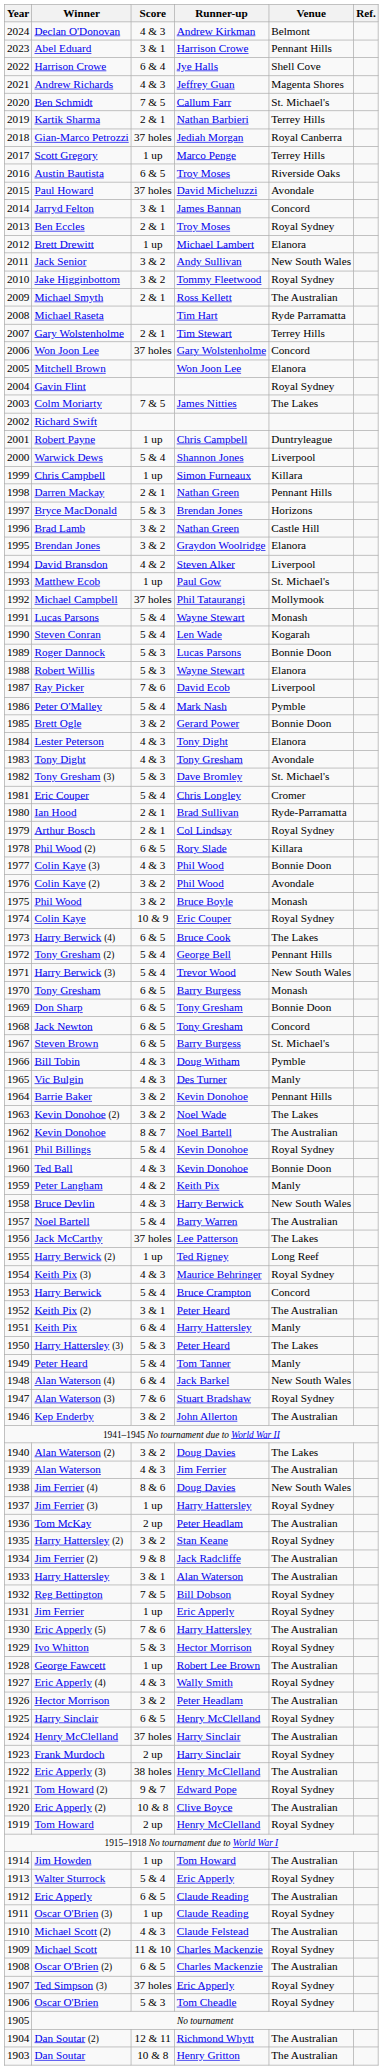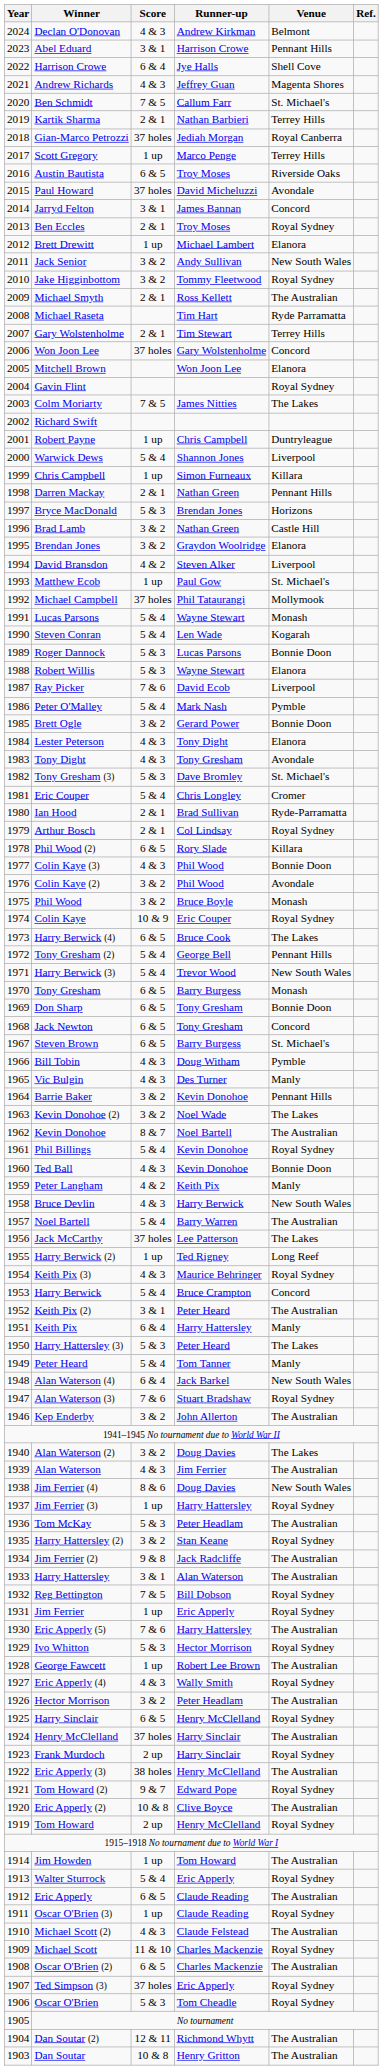 <table class=wikitable>
 <tr>
 <th>Year</th>
 <th>Winner</th>
 <th>Score</th>
 <th>Runner-up</th>
 <th>Venue</th>
 <th>Ref.</th>
 </tr>
 <tr>
 <td>2024</td>
 <td> <a href='#'>Declan O'Donovan</a></td>
 <td align=center>4 & 3</td>
 <td> <a href='#'>Andrew Kirkman</a></td>
 <td>Belmont</td>
 <td></td>
 </tr>
 <tr>
 <td>2023</td>
 <td> <a href='#'>Abel Eduard</a></td>
 <td align=center>3 & 1</td>
 <td> <a href='#'>Harrison Crowe</a></td>
 <td>Pennant Hills</td>
 <td></td>
 </tr>
 <tr>
 <td>2022</td>
 <td> <a href='#'>Harrison Crowe</a></td>
 <td align=center>6 & 4</td>
 <td> <a href='#'>Jye Halls</a></td>
 <td>Shell Cove</td>
 <td></td>
 </tr>
 <tr>
 <td>2021</td>
 <td> <a href='#'>Andrew Richards</a></td>
 <td align=center>4 & 3</td>
 <td> <a href='#'>Jeffrey Guan</a></td>
 <td>Magenta Shores</td>
 <td></td>
 </tr>
 <tr>
 <td>2020</td>
 <td> <a href='#'>Ben Schmidt</a></td>
 <td align=center>7 & 5</td>
 <td> <a href='#'>Callum Farr</a></td>
 <td>St. Michael's</td>
 <td></td>
 </tr>
 <tr>
 <td>2019</td>
 <td> <a href='#'>Kartik Sharma</a></td>
 <td align=center>2 & 1</td>
 <td> <a href='#'>Nathan Barbieri</a></td>
 <td>Terrey Hills</td>
 <td></td>
 </tr>
 <tr>
 <td>2018</td>
 <td> <a href='#'>Gian-Marco Petrozzi</a></td>
 <td align=center>37 holes</td>
 <td> <a href='#'>Jediah Morgan</a></td>
 <td>Royal Canberra</td>
 <td></td>
 </tr>
 <tr>
 <td>2017</td>
 <td> <a href='#'>Scott Gregory</a></td>
 <td align=center>1 up</td>
 <td> <a href='#'>Marco Penge</a></td>
 <td>Terrey Hills</td>
 <td></td>
 </tr>
 <tr>
 <td>2016</td>
 <td> <a href='#'>Austin Bautista</a></td>
 <td align=center>6 & 5</td>
 <td> <a href='#'>Troy Moses</a></td>
 <td>Riverside Oaks</td>
 <td></td>
 </tr>
 <tr>
 <td>2015</td>
 <td> <a href='#'>Paul Howard</a></td>
 <td align=center>37 holes</td>
 <td> <a href='#'>David Micheluzzi</a></td>
 <td>Avondale</td>
 <td></td>
 </tr>
 <tr>
 <td>2014</td>
 <td> <a href='#'>Jarryd Felton</a></td>
 <td align=center>3 & 1</td>
 <td> <a href='#'>James Bannan</a></td>
 <td>Concord</td>
 <td></td>
 </tr>
 <tr>
 <td>2013</td>
 <td> <a href='#'>Ben Eccles</a></td>
 <td align=center>2 & 1</td>
 <td> <a href='#'>Troy Moses</a></td>
 <td>Royal Sydney</td>
 <td></td>
 </tr>
 <tr>
 <td>2012</td>
 <td> <a href='#'>Brett Drewitt</a></td>
 <td align=center>1 up</td>
 <td> <a href='#'>Michael Lambert</a></td>
 <td>Elanora</td>
 <td></td>
 </tr>
 <tr>
 <td>2011</td>
 <td> <a href='#'>Jack Senior</a></td>
 <td align=center>3 & 2</td>
 <td> <a href='#'>Andy Sullivan</a></td>
 <td>New South Wales</td>
 <td></td>
 </tr>
 <tr>
 <td>2010</td>
 <td> <a href='#'>Jake Higginbottom</a></td>
 <td align=center>3 & 2</td>
 <td> <a href='#'>Tommy Fleetwood</a></td>
 <td>Royal Sydney</td>
 <td></td>
 </tr>
 <tr>
 <td>2009</td>
 <td> <a href='#'>Michael Smyth</a></td>
 <td align=center>2 & 1</td>
 <td> <a href='#'>Ross Kellett</a></td>
 <td>The Australian</td>
 <td></td>
 </tr>
 <tr>
 <td>2008</td>
 <td> <a href='#'>Michael Raseta</a></td>
 <td align=center></td>
 <td> <a href='#'>Tim Hart</a></td>
 <td>Ryde Parramatta</td>
 <td></td>
 </tr>
 <tr>
 <td>2007</td>
 <td> <a href='#'>Gary Wolstenholme</a></td>
 <td align=center>2 & 1</td>
 <td> <a href='#'>Tim Stewart</a></td>
 <td>Terrey Hills</td>
 <td></td>
 </tr>
 <tr>
 <td>2006</td>
 <td> <a href='#'>Won Joon Lee</a></td>
 <td align=center>37 holes</td>
 <td> <a href='#'>Gary Wolstenholme</a></td>
 <td>Concord</td>
 <td></td>
 </tr>
 <tr>
 <td>2005</td>
 <td> <a href='#'>Mitchell Brown</a></td>
 <td align=center></td>
 <td> <a href='#'>Won Joon Lee</a></td>
 <td>Elanora</td>
 <td></td>
 </tr>
 <tr>
 <td>2004</td>
 <td> <a href='#'>Gavin Flint</a></td>
 <td align=center></td>
 <td></td>
 <td>Royal Sydney</td>
 </tr>
 <tr>
 <td>2003</td>
 <td> <a href='#'>Colm Moriarty</a></td>
 <td align=center>7 & 5</td>
 <td> <a href='#'>James Nitties</a></td>
 <td>The Lakes</td>
 <td></td>
 </tr>
 <tr>
 <td>2002</td>
 <td> <a href='#'>Richard Swift</a></td>
 <td align=center></td>
 <td></td>
 <td></td>
 <td></td>
 </tr>
 <tr>
 <td>2001</td>
 <td> <a href='#'>Robert Payne</a></td>
 <td align=center>1 up</td>
 <td> <a href='#'>Chris Campbell</a></td>
 <td>Duntryleague</td>
 <td></td>
 </tr>
 <tr>
 <td>2000</td>
 <td> <a href='#'>Warwick Dews</a></td>
 <td align=center>5 & 4</td>
 <td> <a href='#'>Shannon Jones</a></td>
 <td>Liverpool</td>
 <td></td>
 </tr>
 <tr>
 <td>1999</td>
 <td> <a href='#'>Chris Campbell</a></td>
 <td align=center>1 up</td>
 <td> <a href='#'>Simon Furneaux</a></td>
 <td>Killara</td>
 <td></td>
 </tr>
 <tr>
 <td>1998</td>
 <td> <a href='#'>Darren Mackay</a></td>
 <td align=center>2 & 1</td>
 <td> <a href='#'>Nathan Green</a></td>
 <td>Pennant Hills</td>
 <td></td>
 </tr>
 <tr>
 <td>1997</td>
 <td> <a href='#'>Bryce MacDonald</a></td>
 <td align=center>5 & 3</td>
 <td> <a href='#'>Brendan Jones</a></td>
 <td>Horizons</td>
 <td></td>
 </tr>
 <tr>
 <td>1996</td>
 <td> <a href='#'>Brad Lamb</a></td>
 <td align=center>3 & 2</td>
 <td> <a href='#'>Nathan Green</a></td>
 <td>Castle Hill</td>
 <td></td>
 </tr>
 <tr>
 <td>1995</td>
 <td> <a href='#'>Brendan Jones</a></td>
 <td align=center>3 & 2</td>
 <td> <a href='#'>Graydon Woolridge</a></td>
 <td>Elanora</td>
 <td></td>
 </tr>
 <tr>
 <td>1994</td>
 <td> <a href='#'>David Bransdon</a></td>
 <td align=center>4 & 2</td>
 <td> <a href='#'>Steven Alker</a></td>
 <td>Liverpool</td>
 <td></td>
 </tr>
 <tr>
 <td>1993</td>
 <td> <a href='#'>Matthew Ecob</a></td>
 <td align=center>1 up</td>
 <td> <a href='#'>Paul Gow</a></td>
 <td>St. Michael's</td>
 <td></td>
 </tr>
 <tr>
 <td>1992</td>
 <td> <a href='#'>Michael Campbell</a></td>
 <td align=center>37 holes</td>
 <td> <a href='#'>Phil Tataurangi</a></td>
 <td>Mollymook</td>
 <td></td>
 </tr>
 <tr>
 <td>1991</td>
 <td> <a href='#'>Lucas Parsons</a></td>
 <td align=center>5 & 4</td>
 <td> <a href='#'>Wayne Stewart</a></td>
 <td>Monash</td>
 <td></td>
 </tr>
 <tr>
 <td>1990</td>
 <td> <a href='#'>Steven Conran</a></td>
 <td align=center>5 & 4</td>
 <td> <a href='#'>Len Wade</a></td>
 <td>Kogarah</td>
 <td></td>
 </tr>
 <tr>
 <td>1989</td>
 <td> <a href='#'>Roger Dannock</a></td>
 <td align=center>5 & 3</td>
 <td> <a href='#'>Lucas Parsons</a></td>
 <td>Bonnie Doon</td>
 <td></td>
 </tr>
 <tr>
 <td>1988</td>
 <td> <a href='#'>Robert Willis</a></td>
 <td align=center>5 & 3</td>
 <td> <a href='#'>Wayne Stewart</a></td>
 <td>Elanora</td>
 <td></td>
 </tr>
 <tr>
 <td>1987</td>
 <td> <a href='#'>Ray Picker</a></td>
 <td align=center>7 & 6</td>
 <td> <a href='#'>David Ecob</a></td>
 <td>Liverpool</td>
 <td></td>
 </tr>
 <tr>
 <td>1986</td>
 <td> <a href='#'>Peter O'Malley</a></td>
 <td align=center>5 & 4</td>
 <td> <a href='#'>Mark Nash</a></td>
 <td>Pymble</td>
 <td></td>
 </tr>
 <tr>
 <td>1985</td>
 <td> <a href='#'>Brett Ogle</a></td>
 <td align=center>3 & 2</td>
 <td> <a href='#'>Gerard Power</a></td>
 <td>Bonnie Doon</td>
 <td></td>
 </tr>
 <tr>
 <td>1984</td>
 <td> <a href='#'>Lester Peterson</a></td>
 <td align=center>4 & 3</td>
 <td> <a href='#'>Tony Dight</a></td>
 <td>Elanora</td>
 <td></td>
 </tr>
 <tr>
 <td>1983</td>
 <td> <a href='#'>Tony Dight</a></td>
 <td align=center>4 & 3</td>
 <td> <a href='#'>Tony Gresham</a></td>
 <td>Avondale</td>
 <td></td>
 </tr>
 <tr>
 <td>1982</td>
 <td> <a href='#'>Tony Gresham</a> <small>(3)</small></td>
 <td align=center>5 & 3</td>
 <td> <a href='#'>Dave Bromley</a></td>
 <td>St. Michael's</td>
 <td></td>
 </tr>
 <tr>
 <td>1981</td>
 <td> <a href='#'>Eric Couper</a></td>
 <td align=center>5 & 4</td>
 <td> <a href='#'>Chris Longley</a></td>
 <td>Cromer</td>
 <td></td>
 </tr>
 <tr>
 <td>1980</td>
 <td> <a href='#'>Ian Hood</a></td>
 <td align=center>2 & 1</td>
 <td> <a href='#'>Brad Sullivan</a></td>
 <td>Ryde-Parramatta</td>
 <td></td>
 </tr>
 <tr>
 <td>1979</td>
 <td> <a href='#'>Arthur Bosch</a></td>
 <td align=center>2 & 1</td>
 <td> <a href='#'>Col Lindsay</a></td>
 <td>Royal Sydney</td>
 <td></td>
 </tr>
 <tr>
 <td>1978</td>
 <td> <a href='#'>Phil Wood</a> <small>(2)</small></td>
 <td align=center>6 & 5</td>
 <td> <a href='#'>Rory Slade</a></td>
 <td>Killara</td>
 <td></td>
 </tr>
 <tr>
 <td>1977</td>
 <td> <a href='#'>Colin Kaye</a> <small>(3)</small></td>
 <td align=center>4 & 3</td>
 <td> <a href='#'>Phil Wood</a></td>
 <td>Bonnie Doon</td>
 <td></td>
 </tr>
 <tr>
 <td>1976</td>
 <td> <a href='#'>Colin Kaye</a> <small>(2)</small></td>
 <td align=center>3 & 2</td>
 <td> <a href='#'>Phil Wood</a></td>
 <td>Avondale</td>
 <td></td>
 </tr>
 <tr>
 <td>1975</td>
 <td> <a href='#'>Phil Wood</a></td>
 <td align=center>3 & 2</td>
 <td> <a href='#'>Bruce Boyle</a></td>
 <td>Monash</td>
 <td></td>
 </tr>
 <tr>
 <td>1974</td>
 <td> <a href='#'>Colin Kaye</a></td>
 <td align=center>10 & 9</td>
 <td> <a href='#'>Eric Couper</a></td>
 <td>Royal Sydney</td>
 <td></td>
 </tr>
 <tr>
 <td>1973</td>
 <td> <a href='#'>Harry Berwick</a> <small>(4)</small></td>
 <td align=center>6 & 5</td>
 <td> <a href='#'>Bruce Cook</a></td>
 <td>The Lakes</td>
 <td></td>
 </tr>
 <tr>
 <td>1972</td>
 <td> <a href='#'>Tony Gresham</a> <small>(2)</small></td>
 <td align=center>5 & 4</td>
 <td> <a href='#'>George Bell</a></td>
 <td>Pennant Hills</td>
 <td></td>
 </tr>
 <tr>
 <td>1971</td>
 <td> <a href='#'>Harry Berwick</a> <small>(3)</small></td>
 <td align=center>5 & 4</td>
 <td> <a href='#'>Trevor Wood</a></td>
 <td>New South Wales</td>
 <td></td>
 </tr>
 <tr>
 <td>1970</td>
 <td> <a href='#'>Tony Gresham</a></td>
 <td align=center>6 & 5</td>
 <td> <a href='#'>Barry Burgess</a></td>
 <td>Monash</td>
 <td></td>
 </tr>
 <tr>
 <td>1969</td>
 <td> <a href='#'>Don Sharp</a></td>
 <td align=center>6 & 5</td>
 <td> <a href='#'>Tony Gresham</a></td>
 <td>Bonnie Doon</td>
 <td></td>
 </tr>
 <tr>
 <td>1968</td>
 <td> <a href='#'>Jack Newton</a></td>
 <td align=center>6 & 5</td>
 <td> <a href='#'>Tony Gresham</a></td>
 <td>Concord</td>
 <td></td>
 </tr>
 <tr>
 <td>1967</td>
 <td> <a href='#'>Steven Brown</a></td>
 <td align=center>6 & 5</td>
 <td> <a href='#'>Barry Burgess</a></td>
 <td>St. Michael's</td>
 <td></td>
 </tr>
 <tr>
 <td>1966</td>
 <td> <a href='#'>Bill Tobin</a></td>
 <td align=center>4 & 3</td>
 <td> <a href='#'>Doug Witham</a></td>
 <td>Pymble</td>
 <td></td>
 </tr>
 <tr>
 <td>1965</td>
 <td> <a href='#'>Vic Bulgin</a></td>
 <td align=center>4 & 3</td>
 <td> <a href='#'>Des Turner</a></td>
 <td>Manly</td>
 <td></td>
 </tr>
 <tr>
 <td>1964</td>
 <td> <a href='#'>Barrie Baker</a></td>
 <td align=center>3 & 2</td>
 <td> <a href='#'>Kevin Donohoe</a></td>
 <td>Pennant Hills</td>
 <td></td>
 </tr>
 <tr>
 <td>1963</td>
 <td> <a href='#'>Kevin Donohoe</a> <small>(2)</small></td>
 <td align=center>3 & 2</td>
 <td> <a href='#'>Noel Wade</a></td>
 <td>The Lakes</td>
 <td></td>
 </tr>
 <tr>
 <td>1962</td>
 <td> <a href='#'>Kevin Donohoe</a></td>
 <td align=center>8 & 7</td>
 <td> <a href='#'>Noel Bartell</a></td>
 <td>The Australian</td>
 <td></td>
 </tr>
 <tr>
 <td>1961</td>
 <td> <a href='#'>Phil Billings</a></td>
 <td align=center>5 & 4</td>
 <td> <a href='#'>Kevin Donohoe</a></td>
 <td>Royal Sydney</td>
 <td></td>
 </tr>
 <tr>
 <td>1960</td>
 <td> <a href='#'>Ted Ball</a></td>
 <td align=center>4 & 3</td>
 <td> <a href='#'>Kevin Donohoe</a></td>
 <td>Bonnie Doon</td>
 <td></td>
 </tr>
 <tr>
 <td>1959</td>
 <td> <a href='#'>Peter Langham</a></td>
 <td align=center>4 & 2</td>
 <td> <a href='#'>Keith Pix</a></td>
 <td>Manly</td>
 <td></td>
 </tr>
 <tr>
 <td>1958</td>
 <td> <a href='#'>Bruce Devlin</a></td>
 <td align=center>4 & 3</td>
 <td> <a href='#'>Harry Berwick</a></td>
 <td>New South Wales</td>
 <td></td>
 </tr>
 <tr>
 <td>1957</td>
 <td> <a href='#'>Noel Bartell</a></td>
 <td align=center>5 & 4</td>
 <td> <a href='#'>Barry Warren</a></td>
 <td>The Australian</td>
 <td></td>
 </tr>
 <tr>
 <td>1956</td>
 <td> <a href='#'>Jack McCarthy</a></td>
 <td align=center>37 holes</td>
 <td> <a href='#'>Lee Patterson</a></td>
 <td>The Lakes</td>
 <td></td>
 </tr>
 <tr>
 <td>1955</td>
 <td> <a href='#'>Harry Berwick</a> <small>(2)</small></td>
 <td align=center>1 up</td>
 <td> <a href='#'>Ted Rigney</a></td>
 <td>Long Reef</td>
 <td></td>
 </tr>
 <tr>
 <td>1954</td>
 <td> <a href='#'>Keith Pix</a> <small>(3)</small></td>
 <td align=center>4 & 3</td>
 <td> <a href='#'>Maurice Behringer</a></td>
 <td>Royal Sydney</td>
 <td></td>
 </tr>
 <tr>
 <td>1953</td>
 <td> <a href='#'>Harry Berwick</a></td>
 <td align=center>5 & 4</td>
 <td> <a href='#'>Bruce Crampton</a></td>
 <td>Concord</td>
 <td></td>
 </tr>
 <tr>
 <td>1952</td>
 <td> <a href='#'>Keith Pix</a> <small>(2)</small></td>
 <td align=center>3 & 1</td>
 <td> <a href='#'>Peter Heard</a></td>
 <td>The Australian</td>
 <td></td>
 </tr>
 <tr>
 <td>1951</td>
 <td> <a href='#'>Keith Pix</a></td>
 <td align=center>6 & 4</td>
 <td> <a href='#'>Harry Hattersley</a></td>
 <td>Manly</td>
 <td></td>
 </tr>
 <tr>
 <td>1950</td>
 <td> <a href='#'>Harry Hattersley</a> <small>(3)</small></td>
 <td align=center>5 & 3</td>
 <td> <a href='#'>Peter Heard</a></td>
 <td>The Lakes</td>
 <td></td>
 </tr>
 <tr>
 <td>1949</td>
 <td> <a href='#'>Peter Heard</a></td>
 <td align=center>5 & 4</td>
 <td> <a href='#'>Tom Tanner</a></td>
 <td>Manly</td>
 <td></td>
 </tr>
 <tr>
 <td>1948</td>
 <td> <a href='#'>Alan Waterson</a> <small>(4)</small></td>
 <td align=center>6 & 4</td>
 <td> <a href='#'>Jack Barkel</a></td>
 <td>New South Wales</td>
 <td></td>
 </tr>
 <tr>
 <td>1947</td>
 <td> <a href='#'>Alan Waterson</a> <small>(3)</small></td>
 <td align=center>7 & 6</td>
 <td> <a href='#'>Stuart Bradshaw</a></td>
 <td>Royal Sydney</td>
 <td></td>
 </tr>
 <tr>
 <td>1946</td>
 <td> <a href='#'>Kep Enderby</a></td>
 <td align=center>3 & 2</td>
 <td> <a href='#'>John Allerton</a></td>
 <td>The Australian</td>
 <td></td>
 </tr>
 <tr>
 <td colspan="7" align="center"><small>1941–1945 <em>No tournament due to <a href='#'>World War II</a></em></small></td>
 </tr>
 <tr>
 <td>1940</td>
 <td> <a href='#'>Alan Waterson</a> <small>(2)</small></td>
 <td align=center>3 & 2</td>
 <td> <a href='#'>Doug Davies</a></td>
 <td>The Lakes</td>
 <td></td>
 </tr>
 <tr>
 <td>1939</td>
 <td> <a href='#'>Alan Waterson</a></td>
 <td align=center>4 & 3</td>
 <td> <a href='#'>Jim Ferrier</a></td>
 <td>The Australian</td>
 <td></td>
 </tr>
 <tr>
 <td>1938</td>
 <td> <a href='#'>Jim Ferrier</a> <small>(4)</small></td>
 <td align=center>8 & 6</td>
 <td> <a href='#'>Doug Davies</a></td>
 <td>New South Wales</td>
 <td></td>
 </tr>
 <tr>
 <td>1937</td>
 <td> <a href='#'>Jim Ferrier</a> <small>(3)</small></td>
 <td align=center>1 up</td>
 <td> <a href='#'>Harry Hattersley</a></td>
 <td>Royal Sydney</td>
 <td></td>
 </tr>
 <tr>
 <td>1936</td>
 <td> <a href='#'>Tom McKay</a></td>
-<td align=center>2 up</td>
+<td align=center>5 & 3</td>
 <td> <a href='#'>Peter Headlam</a></td>
 <td>The Australian</td>
 <td></td>
 </tr>
 <tr>
 <td>1935</td>
 <td> <a href='#'>Harry Hattersley</a> <small>(2)</small></td>
 <td align=center>3 & 2</td>
 <td> <a href='#'>Stan Keane</a></td>
 <td>Royal Sydney</td>
 <td></td>
 </tr>
 <tr>
 <td>1934</td>
 <td> <a href='#'>Jim Ferrier</a> <small>(2)</small></td>
 <td align=center>9 & 8</td>
 <td> <a href='#'>Jack Radcliffe</a></td>
 <td>The Australian</td>
 <td></td>
 </tr>
 <tr>
 <td>1933</td>
 <td> <a href='#'>Harry Hattersley</a></td>
 <td align=center>3 & 1</td>
 <td> <a href='#'>Alan Waterson</a></td>
 <td>The Australian</td>
 <td></td>
 </tr>
 <tr>
 <td>1932</td>
 <td> <a href='#'>Reg Bettington</a></td>
 <td align=center>7 & 5</td>
 <td> <a href='#'>Bill Dobson</a></td>
 <td>Royal Sydney</td>
 <td></td>
 </tr>
 <tr>
 <td>1931</td>
 <td> <a href='#'>Jim Ferrier</a></td>
 <td align=center>1 up</td>
 <td> <a href='#'>Eric Apperly</a></td>
 <td>Royal Sydney</td>
 <td></td>
 </tr>
 <tr>
 <td>1930</td>
 <td> <a href='#'>Eric Apperly</a> <small>(5)</small></td>
 <td align=center>7 & 6</td>
 <td> <a href='#'>Harry Hattersley</a></td>
 <td>The Australian</td>
 <td></td>
 </tr>
 <tr>
 <td>1929</td>
 <td> <a href='#'>Ivo Whitton</a></td>
 <td align=center>5 & 3</td>
 <td> <a href='#'>Hector Morrison</a></td>
 <td>Royal Sydney</td>
 <td></td>
 </tr>
 <tr>
 <td>1928</td>
 <td> <a href='#'>George Fawcett</a></td>
 <td align=center>1 up</td>
 <td> <a href='#'>Robert Lee Brown</a></td>
 <td>The Australian</td>
 <td></td>
 </tr>
 <tr>
 <td>1927</td>
 <td> <a href='#'>Eric Apperly</a> <small>(4)</small></td>
 <td align=center>4 & 3</td>
 <td> <a href='#'>Wally Smith</a></td>
 <td>Royal Sydney</td>
 <td></td>
 </tr>
 <tr>
 <td>1926</td>
 <td> <a href='#'>Hector Morrison</a></td>
 <td align=center>3 & 2</td>
 <td> <a href='#'>Peter Headlam</a></td>
 <td>The Australian</td>
 <td></td>
 </tr>
 <tr>
 <td>1925</td>
 <td> <a href='#'>Harry Sinclair</a></td>
 <td align=center>6 & 5</td>
 <td> <a href='#'>Henry McClelland</a></td>
 <td>Royal Sydney</td>
 <td></td>
 </tr>
 <tr>
 <td>1924</td>
 <td> <a href='#'>Henry McClelland</a></td>
 <td align=center>37 holes</td>
 <td> <a href='#'>Harry Sinclair</a></td>
 <td>The Australian</td>
 <td></td>
 </tr>
 <tr>
 <td>1923</td>
 <td> <a href='#'>Frank Murdoch</a></td>
 <td align=center>2 up</td>
 <td> <a href='#'>Harry Sinclair</a></td>
 <td>Royal Sydney</td>
 <td></td>
 </tr>
 <tr>
 <td>1922</td>
 <td> <a href='#'>Eric Apperly</a> <small>(3)</small></td>
 <td align=center>38 holes</td>
 <td> <a href='#'>Henry McClelland</a></td>
 <td>The Australian</td>
 <td></td>
 </tr>
 <tr>
 <td>1921</td>
 <td> <a href='#'>Tom Howard</a> <small>(2)</small></td>
 <td align=center>9 & 7</td>
 <td> <a href='#'>Edward Pope</a></td>
 <td>Royal Sydney</td>
 <td></td>
 </tr>
 <tr>
 <td>1920</td>
 <td> <a href='#'>Eric Apperly</a> <small>(2)</small></td>
 <td align=center>10 & 8</td>
 <td> <a href='#'>Clive Boyce</a></td>
 <td>The Australian</td>
 <td></td>
 </tr>
 <tr>
 <td>1919</td>
 <td> <a href='#'>Tom Howard</a></td>
 <td align=center>2 up</td>
 <td> <a href='#'>Henry McClelland</a></td>
 <td>Royal Sydney</td>
 <td></td>
 </tr>
 <tr>
 <td colspan="7" align="center"><small>1915–1918 <em>No tournament due to <a href='#'>World War I</a></em></small></td>
 </tr>
 <tr>
 <td>1914</td>
 <td> <a href='#'>Jim Howden</a></td>
 <td align=center>1 up</td>
 <td> <a href='#'>Tom Howard</a></td>
 <td>The Australian</td>
 <td></td>
 </tr>
 <tr>
 <td>1913</td>
 <td> <a href='#'>Walter Sturrock</a></td>
 <td align=center>5 & 4</td>
 <td> <a href='#'>Eric Apperly</a></td>
 <td>Royal Sydney</td>
 <td></td>
 </tr>
 <tr>
 <td>1912</td>
 <td> <a href='#'>Eric Apperly</a></td>
 <td align=center>6 & 5</td>
 <td> <a href='#'>Claude Reading</a></td>
 <td>The Australian</td>
 <td></td>
 </tr>
 <tr>
 <td>1911</td>
 <td> <a href='#'>Oscar O'Brien</a> <small>(3)</small></td>
 <td align=center>1 up</td>
 <td> <a href='#'>Claude Reading</a></td>
 <td>Royal Sydney</td>
 <td></td>
 </tr>
 <tr>
 <td>1910</td>
 <td> <a href='#'>Michael Scott</a> <small>(2)</small></td>
 <td align=center>4 & 3</td>
 <td> <a href='#'>Claude Felstead</a></td>
 <td>The Australian</td>
 <td></td>
 </tr>
 <tr>
 <td>1909</td>
 <td> <a href='#'>Michael Scott</a></td>
 <td align=center>11 & 10</td>
 <td> <a href='#'>Charles Mackenzie</a></td>
 <td>Royal Sydney</td>
 <td></td>
 </tr>
 <tr>
 <td>1908</td>
 <td> <a href='#'>Oscar O'Brien</a> <small>(2)</small></td>
 <td align=center>6 & 5</td>
 <td> <a href='#'>Charles Mackenzie</a></td>
 <td>The Australian</td>
 <td></td>
 </tr>
 <tr>
 <td>1907</td>
 <td> <a href='#'>Ted Simpson</a> <small>(3)</small></td>
 <td align=center>37 holes</td>
 <td> <a href='#'>Eric Apperly</a></td>
 <td>Royal Sydney</td>
 <td></td>
 </tr>
 <tr>
 <td>1906</td>
 <td> <a href='#'>Oscar O'Brien</a></td>
 <td align=center>5 & 3</td>
 <td> <a href='#'>Tom Cheadle</a></td>
 <td>Royal Sydney</td>
 <td></td>
 </tr>
 <tr>
 <td>1905</td>
 <td align=center colspan=6><small><em>No tournament</em></small></td>
 </tr>
 <tr>
 <td>1904</td>
 <td> <a href='#'>Dan Soutar</a> <small>(2)</small></td>
 <td align=center>12 & 11</td>
 <td> <a href='#'>Richmond Whytt</a></td>
 <td>The Australian</td>
 <td></td>
 </tr>
 <tr>
 <td>1903</td>
 <td> <a href='#'>Dan Soutar</a></td>
 <td align=center>10 & 8</td>
 <td> <a href='#'>Henry Gritton</a></td>
 <td>The Australian</td>
 <td></td>
 </tr>
 </table>
